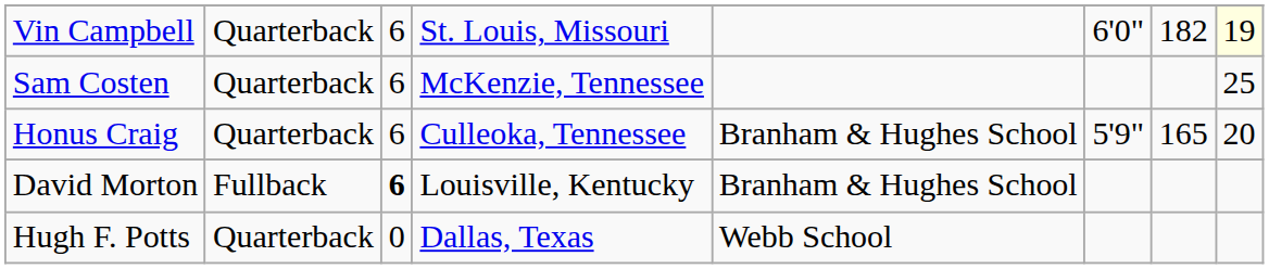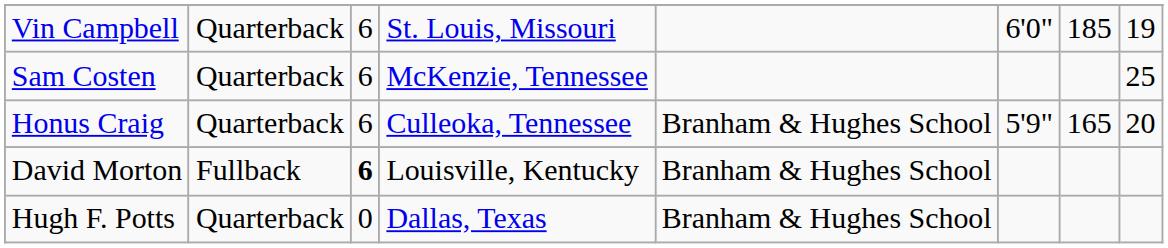 <table class="wikitable">
 <tr>
 </tr>
 <tr>
 <td><a href='#'>Vin Campbell</a></td>
 <td>Quarterback</td>
 <td>6</td>
 <td><a href='#'>St. Louis, Missouri</a></td>
 <td></td>
 <td>6'0"</td>
-<td>182</td>
-<td style="background: lightyellow;">19</td>
+<td>185</td>
+<td>19</td>
 </tr>
 <tr>
 <td><a href='#'>Sam Costen</a></td>
 <td>Quarterback</td>
 <td>6</td>
 <td><a href='#'>McKenzie, Tennessee</a></td>
 <td></td>
 <td></td>
 <td></td>
 <td>25</td>
 </tr>
 <tr>
 <td><a href='#'>Honus Craig</a></td>
 <td>Quarterback</td>
 <td>6</td>
 <td><a href='#'>Culleoka, Tennessee</a></td>
 <td>Branham & Hughes School</td>
 <td>5'9"</td>
 <td>165</td>
 <td>20</td>
 </tr>
 <tr>
 <td>David Morton</td>
 <td>Fullback</td>
 <td><strong>6</strong></td>
 <td>Louisville, Kentucky</td>
 <td>Branham & Hughes School</td>
 <td></td>
 <td></td>
 <td></td>
 </tr>
 <tr>
 <td>Hugh F. Potts</td>
 <td>Quarterback</td>
 <td>0</td>
 <td><a href='#'>Dallas, Texas</a></td>
-<td>Webb School</td>
+<td>Branham & Hughes School</td>
 <td></td>
 <td></td>
 <td></td>
 </tr>
 </table>
